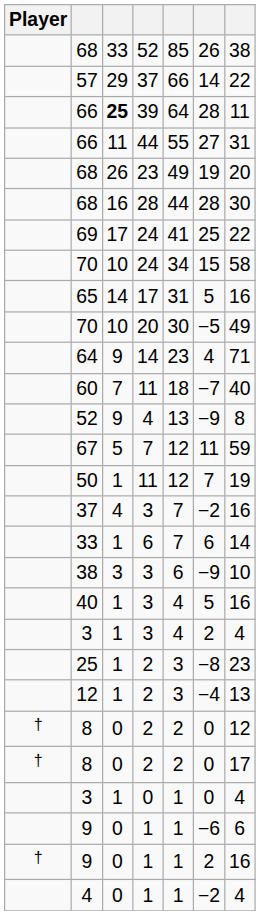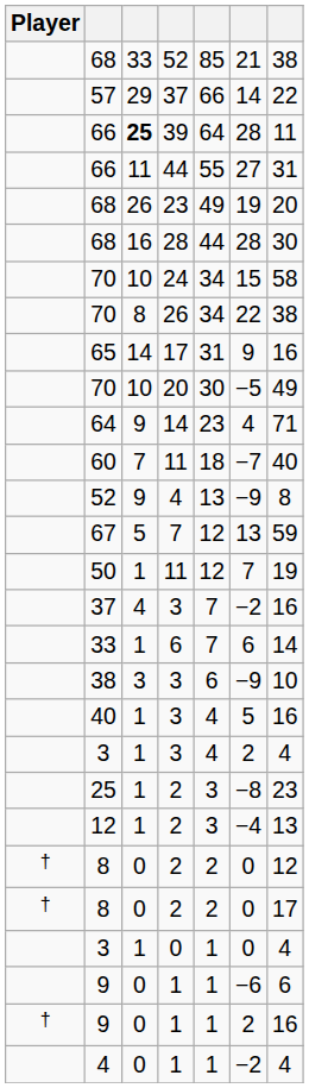 <table class="wikitable sortable" style="text-align:center;">
 <tr>
 <th>Player</th>
 <th></th>
 <th></th>
 <th></th>
 <th></th>
 <th data-sort-type="number"></th>
 <th></th>
 </tr>
 <tr>
 <td></td>
 <td>68</td>
 <td>33</td>
 <td>52</td>
 <td>85</td>
-<td>26</td>
+<td>21</td>
 <td>38</td>
 </tr>
 <tr>
 <td></td>
 <td>57</td>
 <td>29</td>
 <td>37</td>
 <td>66</td>
 <td>14</td>
 <td>22</td>
 </tr>
 <tr>
 <td></td>
 <td>66</td>
 <td><strong>25</strong></td>
 <td>39</td>
 <td>64</td>
 <td>28</td>
 <td>11</td>
 </tr>
 <tr>
 <td></td>
 <td>66</td>
 <td>11</td>
 <td>44</td>
 <td>55</td>
 <td>27</td>
 <td>31</td>
 </tr>
 <tr>
 <td></td>
 <td>68</td>
 <td>26</td>
 <td>23</td>
 <td>49</td>
 <td>19</td>
 <td>20</td>
 </tr>
 <tr>
 <td></td>
 <td>68</td>
 <td>16</td>
 <td>28</td>
 <td>44</td>
 <td>28</td>
 <td>30</td>
 </tr>
 <tr>
 <td></td>
-<td>69</td>
-<td>17</td>
-<td>24</td>
-<td>41</td>
-<td>25</td>
-<td>22</td>
-</tr>
-<tr>
-<td></td>
 <td>70</td>
 <td>10</td>
 <td>24</td>
 <td>34</td>
 <td>15</td>
 <td>58</td>
 </tr>
 <tr>
 <td></td>
+<td>70</td>
+<td>8</td>
+<td>26</td>
+<td>34</td>
+<td>22</td>
+<td>38</td>
+</tr>
+<tr>
+<td></td>
 <td>65</td>
 <td>14</td>
 <td>17</td>
 <td>31</td>
-<td>5</td>
+<td>9</td>
 <td>16</td>
 </tr>
 <tr>
 <td></td>
 <td>70</td>
 <td>10</td>
 <td>20</td>
 <td>30</td>
 <td>−5</td>
 <td>49</td>
 </tr>
 <tr>
 <td></td>
 <td>64</td>
 <td>9</td>
 <td>14</td>
 <td>23</td>
 <td>4</td>
 <td>71</td>
 </tr>
 <tr>
 <td></td>
 <td>60</td>
 <td>7</td>
 <td>11</td>
 <td>18</td>
 <td>−7</td>
 <td>40</td>
 </tr>
 <tr>
 <td></td>
 <td>52</td>
 <td>9</td>
 <td>4</td>
 <td>13</td>
 <td>−9</td>
 <td>8</td>
 </tr>
 <tr>
 <td></td>
 <td>67</td>
 <td>5</td>
 <td>7</td>
 <td>12</td>
-<td>11</td>
+<td>13</td>
 <td>59</td>
 </tr>
 <tr>
 <td></td>
 <td>50</td>
 <td>1</td>
 <td>11</td>
 <td>12</td>
 <td>7</td>
 <td>19</td>
 </tr>
 <tr>
 <td></td>
 <td>37</td>
 <td>4</td>
 <td>3</td>
 <td>7</td>
 <td>−2</td>
 <td>16</td>
 </tr>
 <tr>
 <td></td>
 <td>33</td>
 <td>1</td>
 <td>6</td>
 <td>7</td>
 <td>6</td>
 <td>14</td>
 </tr>
 <tr>
 <td></td>
 <td>38</td>
 <td>3</td>
 <td>3</td>
 <td>6</td>
 <td>−9</td>
 <td>10</td>
 </tr>
 <tr>
 <td></td>
 <td>40</td>
 <td>1</td>
 <td>3</td>
 <td>4</td>
 <td>5</td>
 <td>16</td>
 </tr>
 <tr>
 <td></td>
 <td>3</td>
 <td>1</td>
 <td>3</td>
 <td>4</td>
 <td>2</td>
 <td>4</td>
 </tr>
 <tr>
 <td></td>
 <td>25</td>
 <td>1</td>
 <td>2</td>
 <td>3</td>
 <td>−8</td>
 <td>23</td>
 </tr>
 <tr>
 <td></td>
 <td>12</td>
 <td>1</td>
 <td>2</td>
 <td>3</td>
 <td>−4</td>
 <td>13</td>
 </tr>
 <tr>
 <td><sup>†</sup></td>
 <td>8</td>
 <td>0</td>
 <td>2</td>
 <td>2</td>
 <td>0</td>
 <td>12</td>
 </tr>
 <tr>
 <td><sup>†</sup></td>
 <td>8</td>
 <td>0</td>
 <td>2</td>
 <td>2</td>
 <td>0</td>
 <td>17</td>
 </tr>
 <tr>
 <td></td>
 <td>3</td>
 <td>1</td>
 <td>0</td>
 <td>1</td>
 <td>0</td>
 <td>4</td>
 </tr>
 <tr>
 <td></td>
 <td>9</td>
 <td>0</td>
 <td>1</td>
 <td>1</td>
 <td>−6</td>
 <td>6</td>
 </tr>
 <tr>
 <td><sup>†</sup></td>
 <td>9</td>
 <td>0</td>
 <td>1</td>
 <td>1</td>
 <td>2</td>
 <td>16</td>
 </tr>
 <tr>
 <td></td>
 <td>4</td>
 <td>0</td>
 <td>1</td>
 <td>1</td>
 <td>−2</td>
 <td>4</td>
 </tr>
 </table>
